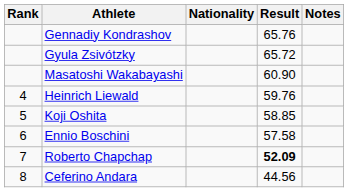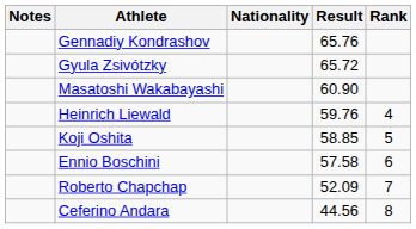 <table class="wikitable sortable" style="text-align:center">
 <tr>
-<th>Rank</th>
+<th>Notes</th>
 <th>Athlete</th>
 <th>Nationality</th>
 <th>Result</th>
-<th>Notes</th>
+<th>Rank</th>
 </tr>
 <tr>
 <td></td>
 <td align=left><a href='#'>Gennadiy Kondrashov</a></td>
 <td align=left></td>
 <td>65.76</td>
 <td></td>
 </tr>
 <tr>
 <td></td>
 <td align=left><a href='#'>Gyula Zsivótzky</a></td>
 <td align=left></td>
 <td>65.72</td>
 <td></td>
 </tr>
 <tr>
 <td></td>
 <td align=left><a href='#'>Masatoshi Wakabayashi</a></td>
 <td align=left></td>
 <td>60.90</td>
 <td></td>
 </tr>
 <tr>
-<td>4</td>
+<td></td>
 <td align=left><a href='#'>Heinrich Liewald</a></td>
 <td align=left></td>
 <td>59.76</td>
-<td></td>
+<td>4</td>
 </tr>
 <tr>
-<td>5</td>
+<td></td>
 <td align=left><a href='#'>Koji Oshita</a></td>
 <td align=left></td>
 <td>58.85</td>
-<td></td>
+<td>5</td>
 </tr>
 <tr>
-<td>6</td>
+<td></td>
 <td align=left><a href='#'>Ennio Boschini</a></td>
 <td align=left></td>
 <td>57.58</td>
-<td></td>
+<td>6</td>
 </tr>
 <tr>
-<td>7</td>
+<td></td>
 <td align=left><a href='#'>Roberto Chapchap</a></td>
 <td align=left></td>
-<td><strong>52.09</strong></td>
-<td></td>
+<td>52.09</td>
+<td>7</td>
 </tr>
 <tr>
-<td>8</td>
+<td></td>
 <td align=left><a href='#'>Ceferino Andara</a></td>
 <td align=left></td>
 <td>44.56</td>
-<td></td>
+<td>8</td>
 </tr>
 </table>
